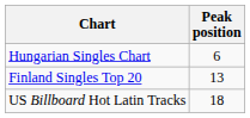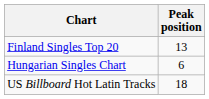 <table class="wikitable">
 <tr>
 <th align="left">Chart</th>
 <th align="center">Peak<br>position</th>
 </tr>
 <tr>
+<td align="left"><a href='#'>Finland Singles Top 20</a></td>
+<td align="center">13</td>
+</tr>
+<tr>
 <td align="left"><a href='#'>Hungarian Singles Chart</a></td>
 <td align="center">6</td>
-</tr>
-<tr>
-<td align="left"><a href='#'>Finland Singles Top 20</a></td>
-<td align="center">13</td>
 </tr>
 <tr>
 <td align="left">US <em>Billboard</em> Hot Latin Tracks</td>
 <td align="center">18</td>
 </tr>
 </table>
